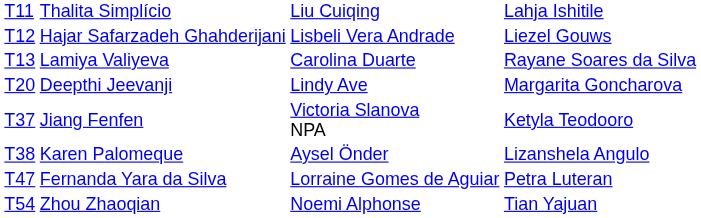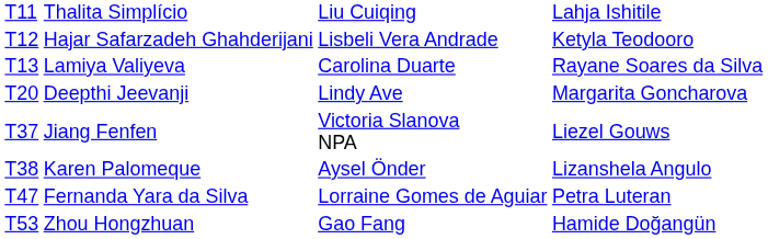 <table>
 <tr>
 <td><a href='#'>T11</a></td>
 <td><a href='#'>Thalita Simplício</a><br></td>
 <td><a href='#'>Liu Cuiqing</a><br></td>
 <td><a href='#'>Lahja Ishitile</a><br></td>
 </tr>
 <tr>
 <td><a href='#'>T12</a></td>
 <td><a href='#'>Hajar Safarzadeh Ghahderijani</a><br></td>
 <td><a href='#'>Lisbeli Vera Andrade</a><br></td>
-<td><a href='#'>Liezel Gouws</a><br></td>
+<td><a href='#'>Ketyla Teodooro</a><br></td>
 </tr>
 <tr>
 <td><a href='#'>T13</a></td>
 <td><a href='#'>Lamiya Valiyeva</a><br></td>
 <td><a href='#'>Carolina Duarte</a><br></td>
 <td><a href='#'>Rayane Soares da Silva</a><br></td>
 </tr>
 <tr>
 <td><a href='#'>T20</a></td>
 <td><a href='#'>Deepthi Jeevanji</a><br></td>
 <td><a href='#'>Lindy Ave</a><br></td>
 <td><a href='#'>Margarita Goncharova</a><br></td>
 </tr>
 <tr>
 <td><a href='#'>T37</a></td>
 <td><a href='#'>Jiang Fenfen</a><br></td>
 <td><a href='#'>Victoria Slanova</a><br>NPA</td>
-<td><a href='#'>Ketyla Teodooro</a><br></td>
+<td><a href='#'>Liezel Gouws</a><br></td>
 </tr>
 <tr>
 <td><a href='#'>T38</a></td>
 <td><a href='#'>Karen Palomeque</a><br></td>
 <td><a href='#'>Aysel Önder</a><br></td>
 <td><a href='#'>Lizanshela Angulo</a><br></td>
 </tr>
 <tr>
 <td><a href='#'>T47</a></td>
 <td><a href='#'>Fernanda Yara da Silva</a><br></td>
 <td><a href='#'>Lorraine Gomes de Aguiar</a><br></td>
 <td><a href='#'>Petra Luteran</a><br></td>
 </tr>
 <tr>
-<td><a href='#'>T54</a></td>
-<td><a href='#'>Zhou Zhaoqian</a><br></td>
-<td><a href='#'>Noemi Alphonse</a><br></td>
-<td><a href='#'>Tian Yajuan</a><br></td>
+<td><a href='#'>T53</a></td>
+<td><a href='#'>Zhou Hongzhuan</a><br></td>
+<td><a href='#'>Gao Fang</a><br></td>
+<td><a href='#'>Hamide Doğangün</a><br></td>
 </tr>
 </table>
